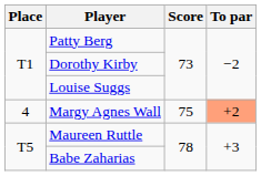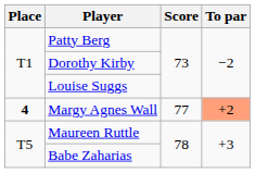 <table class="wikitable">
 <tr>
 <th>Place</th>
 <th>Player</th>
 <th>Score</th>
 <th>To par</th>
 </tr>
 <tr>
 <td align=center rowspan=3>T1</td>
 <td> <a href='#'>Patty Berg</a></td>
 <td align=center rowspan=3>73</td>
 <td align=center rowspan=3>−2</td>
 </tr>
 <tr>
 <td> <a href='#'>Dorothy Kirby</a></td>
 </tr>
 <tr>
 <td> <a href='#'>Louise Suggs</a></td>
 </tr>
 <tr>
-<td align=center>4</td>
+<td align=center><strong>4</strong></td>
 <td> <a href='#'>Margy Agnes Wall</a></td>
-<td align=center>75</td>
+<td align=center>77</td>
 <td align=center style="background: lightsalmon;">+2</td>
 </tr>
 <tr>
 <td align=center rowspan=2>T5</td>
 <td> <a href='#'>Maureen Ruttle</a></td>
 <td align=center rowspan=2>78</td>
 <td align=center rowspan=2>+3</td>
 </tr>
 <tr>
 <td> <a href='#'>Babe Zaharias</a></td>
 </tr>
 </table>
